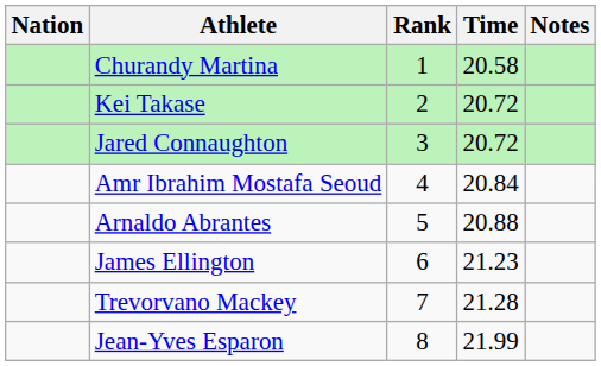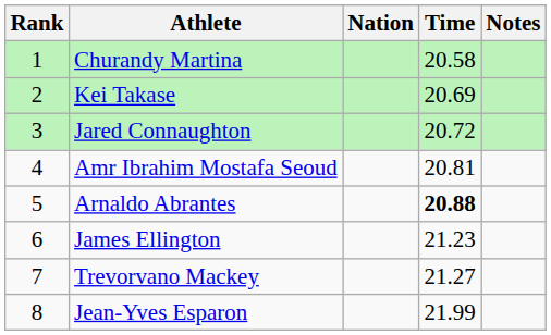 <table class="wikitable sortable" style="text-align:center">
 <tr>
+<th>Rank</th>
+<th>Athlete</th>
 <th>Nation</th>
-<th>Athlete</th>
-<th>Rank</th>
 <th>Time</th>
 <th>Notes</th>
 </tr>
 <tr style="background:#bbf3bb;">
+<td>1</td>
+<td align=left><a href='#'>Churandy Martina</a></td>
 <td align=left></td>
-<td align=left><a href='#'>Churandy Martina</a></td>
-<td>1</td>
 <td>20.58</td>
 <td></td>
 </tr>
 <tr style="background:#bbf3bb;">
+<td>2</td>
+<td align=left><a href='#'>Kei Takase</a></td>
 <td align=left></td>
-<td align=left><a href='#'>Kei Takase</a></td>
-<td>2</td>
-<td>20.72</td>
+<td>20.69</td>
 <td></td>
 </tr>
 <tr style="background:#bbf3bb;">
+<td>3</td>
+<td align=left><a href='#'>Jared Connaughton</a></td>
 <td align=left></td>
-<td align=left><a href='#'>Jared Connaughton</a></td>
-<td>3</td>
 <td>20.72</td>
 <td></td>
 </tr>
 <tr>
+<td>4</td>
+<td align=left><a href='#'>Amr Ibrahim Mostafa Seoud</a></td>
 <td align=left></td>
-<td align=left><a href='#'>Amr Ibrahim Mostafa Seoud</a></td>
-<td>4</td>
-<td>20.84</td>
+<td>20.81</td>
 <td></td>
 </tr>
 <tr>
+<td>5</td>
+<td align=left><a href='#'>Arnaldo Abrantes</a></td>
 <td align=left></td>
-<td align=left><a href='#'>Arnaldo Abrantes</a></td>
-<td>5</td>
-<td>20.88</td>
+<td><strong>20.88</strong></td>
 <td></td>
 </tr>
 <tr>
+<td>6</td>
+<td align=left><a href='#'>James Ellington</a></td>
 <td align=left></td>
-<td align=left><a href='#'>James Ellington</a></td>
-<td>6</td>
 <td>21.23</td>
 <td></td>
 </tr>
 <tr>
+<td>7</td>
+<td align=left><a href='#'>Trevorvano Mackey</a></td>
 <td align=left></td>
-<td align=left><a href='#'>Trevorvano Mackey</a></td>
-<td>7</td>
-<td>21.28</td>
+<td>21.27</td>
 <td></td>
 </tr>
 <tr>
+<td>8</td>
+<td align=left><a href='#'>Jean-Yves Esparon</a></td>
 <td align=left></td>
-<td align=left><a href='#'>Jean-Yves Esparon</a></td>
-<td>8</td>
 <td>21.99</td>
 <td></td>
 </tr>
 </table>
